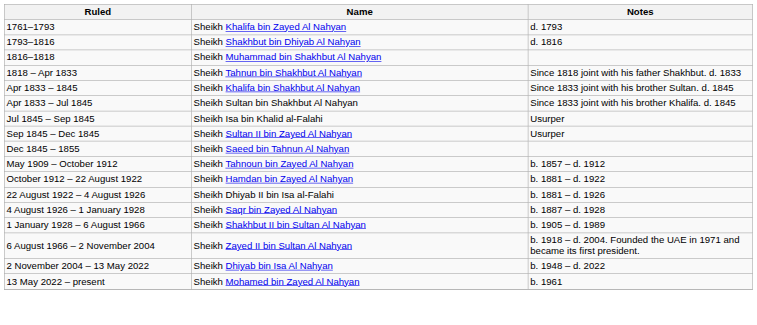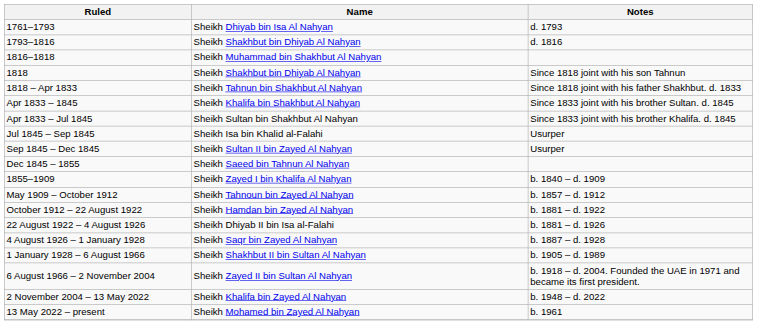 <table class="wikitable sortable collapsible collapsed">
 <tr>
 <th width="25%">Ruled</th>
 <th width="45%">Name</th>
 <th width="30%">Notes</th>
 </tr>
 <tr>
 <td> 1761–1793</td>
-<td>Sheikh <a href='#'>Khalifa bin Zayed Al Nahyan</a></td>
+<td>Sheikh <a href='#'>Dhiyab bin Isa Al Nahyan</a></td>
 <td>d. 1793</td>
 </tr>
 <tr>
 <td> 1793–1816</td>
 <td>Sheikh <a href='#'>Shakhbut bin Dhiyab Al Nahyan</a></td>
 <td>d. 1816</td>
 </tr>
 <tr>
 <td> 1816–1818</td>
 <td>Sheikh <a href='#'>Muhammad bin Shakhbut Al Nahyan</a></td>
 <td></td>
+</tr>
+<tr>
+<td> 1818</td>
+<td>Sheikh <a href='#'>Shakhbut bin Dhiyab Al Nahyan</a></td>
+<td>Since 1818 joint with his son Tahnun</td>
 </tr>
 <tr>
 <td> 1818 – Apr 1833</td>
 <td>Sheikh <a href='#'>Tahnun bin Shakhbut Al Nahyan</a></td>
 <td>Since 1818 joint with his father Shakhbut. d. 1833</td>
 </tr>
 <tr>
 <td> Apr 1833 – 1845</td>
 <td>Sheikh <a href='#'>Khalifa bin Shakhbut Al Nahyan</a></td>
 <td>Since 1833 joint with his brother Sultan. d. 1845</td>
 </tr>
 <tr>
 <td> Apr 1833 – Jul 1845</td>
 <td>Sheikh Sultan bin Shakhbut Al Nahyan</td>
 <td>Since 1833 joint with his brother Khalifa. d. 1845</td>
 </tr>
 <tr>
 <td> Jul 1845 – Sep 1845</td>
 <td>Sheikh Isa bin Khalid al-Falahi</td>
 <td>Usurper</td>
 </tr>
 <tr>
 <td> Sep 1845 – Dec 1845</td>
 <td>Sheikh <a href='#'>Sultan II bin Zayed Al Nahyan</a></td>
 <td>Usurper</td>
 </tr>
 <tr>
 <td> Dec 1845 – 1855</td>
 <td>Sheikh <a href='#'>Saeed bin Tahnun Al Nahyan</a></td>
 <td></td>
+</tr>
+<tr>
+<td> 1855–1909</td>
+<td>Sheikh <a href='#'>Zayed I bin Khalifa Al Nahyan</a></td>
+<td>b. 1840 – d. 1909</td>
 </tr>
 <tr>
 <td> May 1909 – October 1912</td>
 <td>Sheikh <a href='#'>Tahnoun bin Zayed Al Nahyan</a></td>
 <td>b. 1857 – d. 1912</td>
 </tr>
 <tr>
 <td> October 1912 – 22 August 1922</td>
 <td>Sheikh <a href='#'>Hamdan bin Zayed Al Nahyan</a></td>
 <td>b. 1881 – d. 1922</td>
 </tr>
 <tr>
 <td> 22 August 1922 – 4 August 1926</td>
 <td>Sheikh Dhiyab II bin Isa al-Falahi</td>
 <td>b. 1881 – d. 1926</td>
 </tr>
 <tr>
 <td> 4 August 1926 – 1 January 1928</td>
 <td>Sheikh <a href='#'>Saqr bin Zayed Al Nahyan</a></td>
 <td>b. 1887 – d. 1928</td>
 </tr>
 <tr>
 <td> 1 January 1928 – 6 August 1966</td>
 <td>Sheikh <a href='#'>Shakhbut II bin Sultan Al Nahyan</a></td>
 <td>b. 1905 – d. 1989</td>
 </tr>
 <tr>
 <td> 6 August 1966 – 2 November 2004</td>
 <td>Sheikh <a href='#'>Zayed II bin Sultan Al Nahyan</a></td>
 <td>b. 1918 – d. 2004. Founded the UAE in 1971 and became its first president.</td>
 </tr>
 <tr>
 <td> 2 November 2004 – 13 May 2022</td>
-<td>Sheikh <a href='#'>Dhiyab bin Isa Al Nahyan</a></td>
+<td>Sheikh <a href='#'>Khalifa bin Zayed Al Nahyan</a></td>
 <td>b. 1948 – d. 2022</td>
 </tr>
 <tr>
 <td> 13 May 2022 – present</td>
 <td>Sheikh <a href='#'>Mohamed bin Zayed Al Nahyan</a></td>
 <td>b. 1961</td>
 </tr>
 <tr>
 </tr>
 </table>
